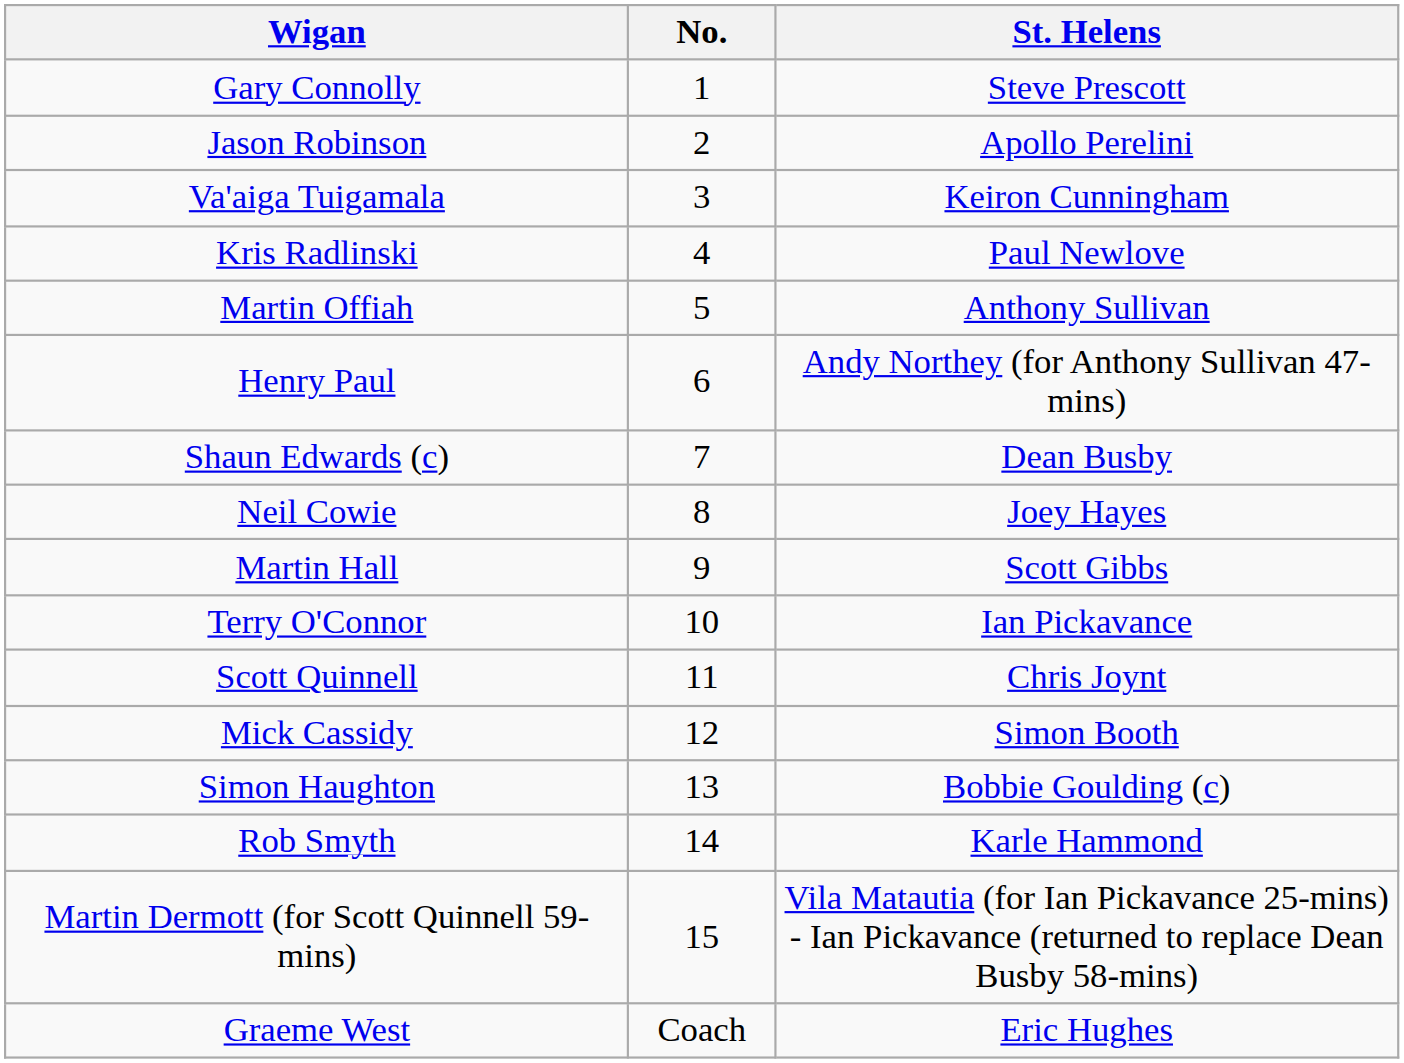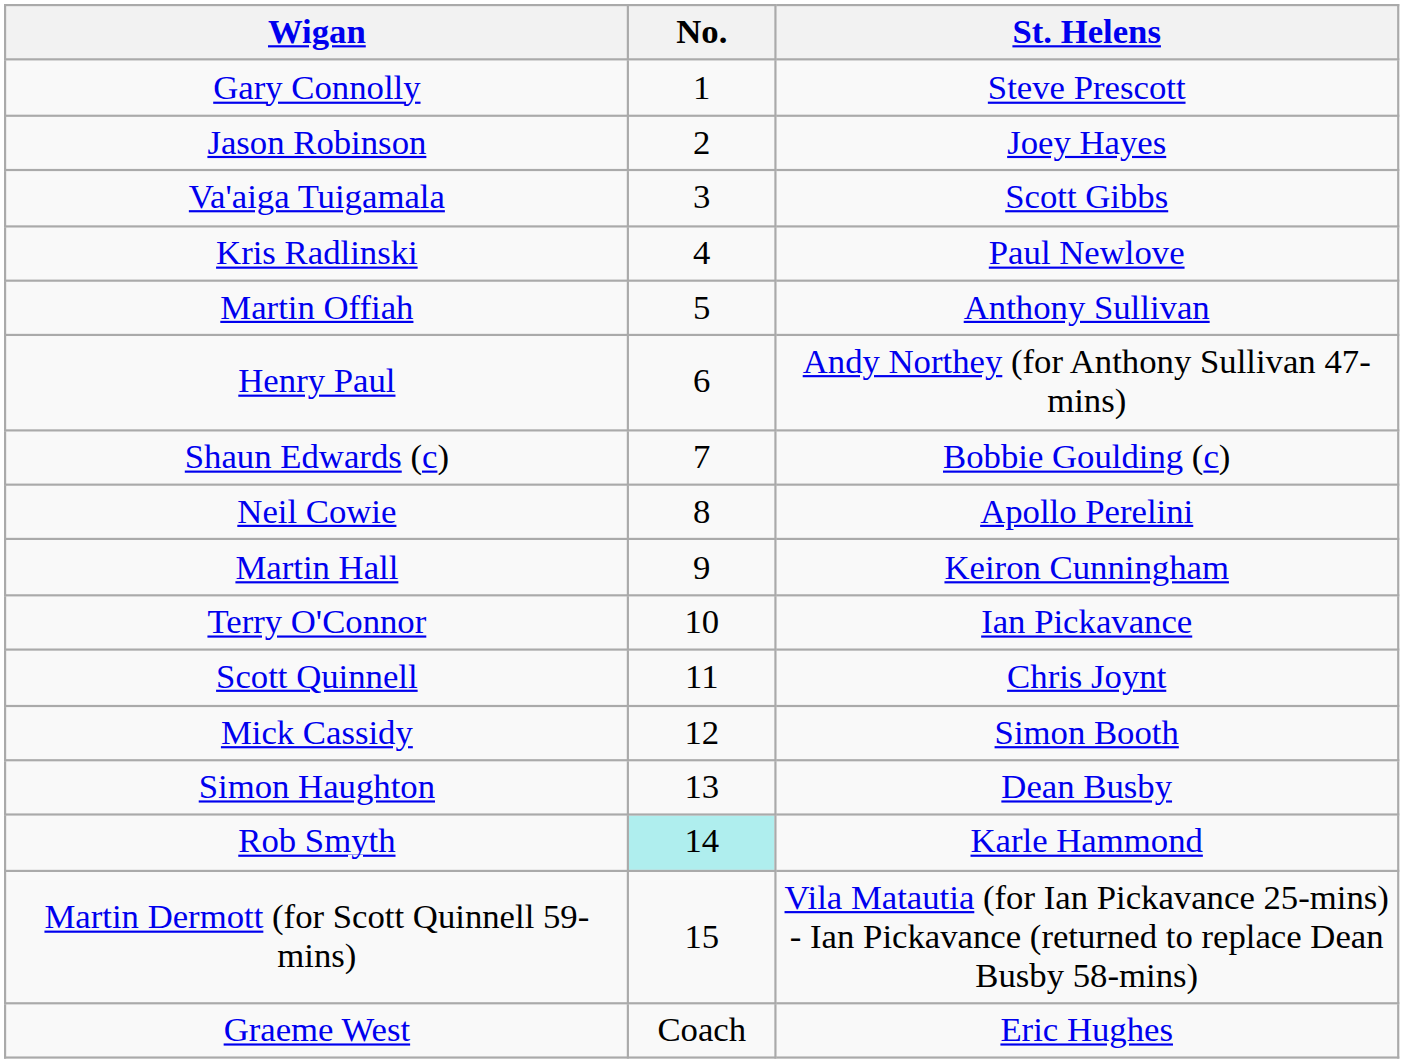 <table class="wikitable" style="text-align:center;">
 <tr>
 <th width=280 abbr=winner><a href='#'>Wigan</a></th>
 <th width=60 abbr="Number">No.</th>
 <th width=280 abbr=runner-up><a href='#'>St. Helens</a></th>
 </tr>
 <tr>
 <td><a href='#'>Gary Connolly</a></td>
 <td>1</td>
 <td><a href='#'>Steve Prescott</a></td>
 </tr>
 <tr>
 <td><a href='#'>Jason Robinson</a></td>
 <td>2</td>
-<td><a href='#'>Apollo Perelini</a></td>
+<td><a href='#'>Joey Hayes</a></td>
 </tr>
 <tr>
 <td><a href='#'>Va'aiga Tuigamala</a></td>
 <td>3</td>
-<td><a href='#'>Keiron Cunningham</a></td>
+<td><a href='#'>Scott Gibbs</a></td>
 </tr>
 <tr>
 <td><a href='#'>Kris Radlinski</a></td>
 <td>4</td>
 <td><a href='#'>Paul Newlove</a></td>
 </tr>
 <tr>
 <td><a href='#'>Martin Offiah</a></td>
 <td>5</td>
 <td><a href='#'>Anthony Sullivan</a></td>
 </tr>
 <tr>
 <td><a href='#'>Henry Paul</a></td>
 <td>6</td>
 <td><a href='#'>Andy Northey</a> (for Anthony Sullivan 47-mins)</td>
 </tr>
 <tr>
 <td><a href='#'>Shaun Edwards</a> (<a href='#'>c</a>)</td>
 <td>7</td>
-<td><a href='#'>Dean Busby</a></td>
+<td><a href='#'>Bobbie Goulding</a> (<a href='#'>c</a>)</td>
 </tr>
 <tr>
 <td><a href='#'>Neil Cowie</a></td>
 <td>8</td>
-<td><a href='#'>Joey Hayes</a></td>
+<td><a href='#'>Apollo Perelini</a></td>
 </tr>
 <tr>
 <td><a href='#'>Martin Hall</a></td>
 <td>9</td>
-<td><a href='#'>Scott Gibbs</a></td>
+<td><a href='#'>Keiron Cunningham</a></td>
 </tr>
 <tr>
 <td><a href='#'>Terry O'Connor</a></td>
 <td>10</td>
 <td><a href='#'>Ian Pickavance</a></td>
 </tr>
 <tr>
 <td><a href='#'>Scott Quinnell</a></td>
 <td>11</td>
 <td><a href='#'>Chris Joynt</a></td>
 </tr>
 <tr>
 <td><a href='#'>Mick Cassidy</a></td>
 <td>12</td>
 <td><a href='#'>Simon Booth</a></td>
 </tr>
 <tr>
 <td><a href='#'>Simon Haughton</a></td>
 <td>13</td>
-<td><a href='#'>Bobbie Goulding</a> (<a href='#'>c</a>)</td>
+<td><a href='#'>Dean Busby</a></td>
 </tr>
 <tr>
 <td><a href='#'>Rob Smyth</a></td>
-<td>14</td>
+<td style="background: paleturquoise;">14</td>
 <td><a href='#'>Karle Hammond</a></td>
 </tr>
 <tr>
 <td><a href='#'>Martin Dermott</a> (for Scott Quinnell 59-mins)</td>
 <td>15</td>
 <td><a href='#'>Vila Matautia</a> (for Ian Pickavance 25-mins) - Ian Pickavance (returned to replace Dean Busby 58-mins)</td>
 </tr>
 <tr>
 <td><a href='#'>Graeme West</a></td>
 <td>Coach</td>
 <td><a href='#'>Eric Hughes</a></td>
 </tr>
 </table>
